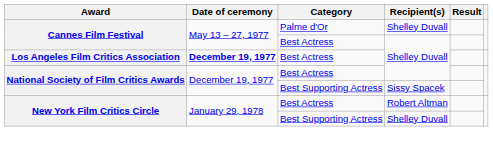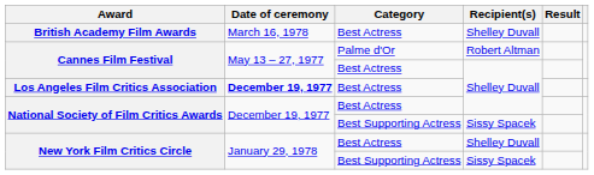 <table class="wikitable plainrowheaders sortable">
 <tr>
 <th scope="col">Award</th>
 <th scope="col">Date of ceremony</th>
 <th scope="col">Category</th>
 <th scope="col">Recipient(s)</th>
 <th scope="col">Result</th>
 <th scope="col" class="unsortable"></th>
 </tr>
 <tr>
+<th scope="row"><a href='#'>British Academy Film Awards</a></th>
+<td rowspan="1"><a href='#'>March 16, 1978</a></td>
+<td><a href='#'>Best Actress</a></td>
+<td><a href='#'>Shelley Duvall</a></td>
+<td></td>
+<td rowspan="1"></td>
+</tr>
+<tr>
 <th scope="row" rowspan="2"><a href='#'>Cannes Film Festival</a></th>
 <td rowspan="2"><a href='#'>May 13 – 27, 1977</a></td>
 <td><a href='#'>Palme d'Or</a></td>
-<td><a href='#'>Shelley Duvall</a></td>
+<td><a href='#'>Robert Altman</a></td>
 <td></td>
 <td rowspan="2"></td>
 </tr>
 <tr>
 <td><a href='#'>Best Actress</a></td>
 <td rowspan="3"><a href='#'>Shelley Duvall</a></td>
 <td></td>
 </tr>
 <tr>
 <th scope="row"><a href='#'>Los Angeles Film Critics Association</a></th>
 <td><strong><a href='#'>December 19, 1977</a></strong></td>
 <td><a href='#'>Best Actress</a></td>
 <td></td>
 <td></td>
 </tr>
 <tr>
 <th scope="row" rowspan="2"><a href='#'>National Society of Film Critics Awards</a></th>
 <td rowspan="2"><a href='#'>December 19, 1977</a></td>
 <td><a href='#'>Best Actress</a></td>
 <td></td>
 <td rowspan="2"></td>
 </tr>
 <tr>
 <td><a href='#'>Best Supporting Actress</a></td>
 <td><a href='#'>Sissy Spacek</a></td>
 <td></td>
 </tr>
 <tr>
 <th scope="row" rowspan="2"><a href='#'>New York Film Critics Circle</a></th>
 <td rowspan="2"><a href='#'>January 29, 1978</a></td>
 <td><a href='#'>Best Actress</a></td>
-<td><a href='#'>Robert Altman</a></td>
+<td><a href='#'>Shelley Duvall</a></td>
 <td></td>
 <td rowspan="2"></td>
 </tr>
 <tr>
 <td><a href='#'>Best Supporting Actress</a></td>
-<td><a href='#'>Shelley Duvall</a></td>
+<td><a href='#'>Sissy Spacek</a></td>
 <td></td>
 </tr>
 </table>
